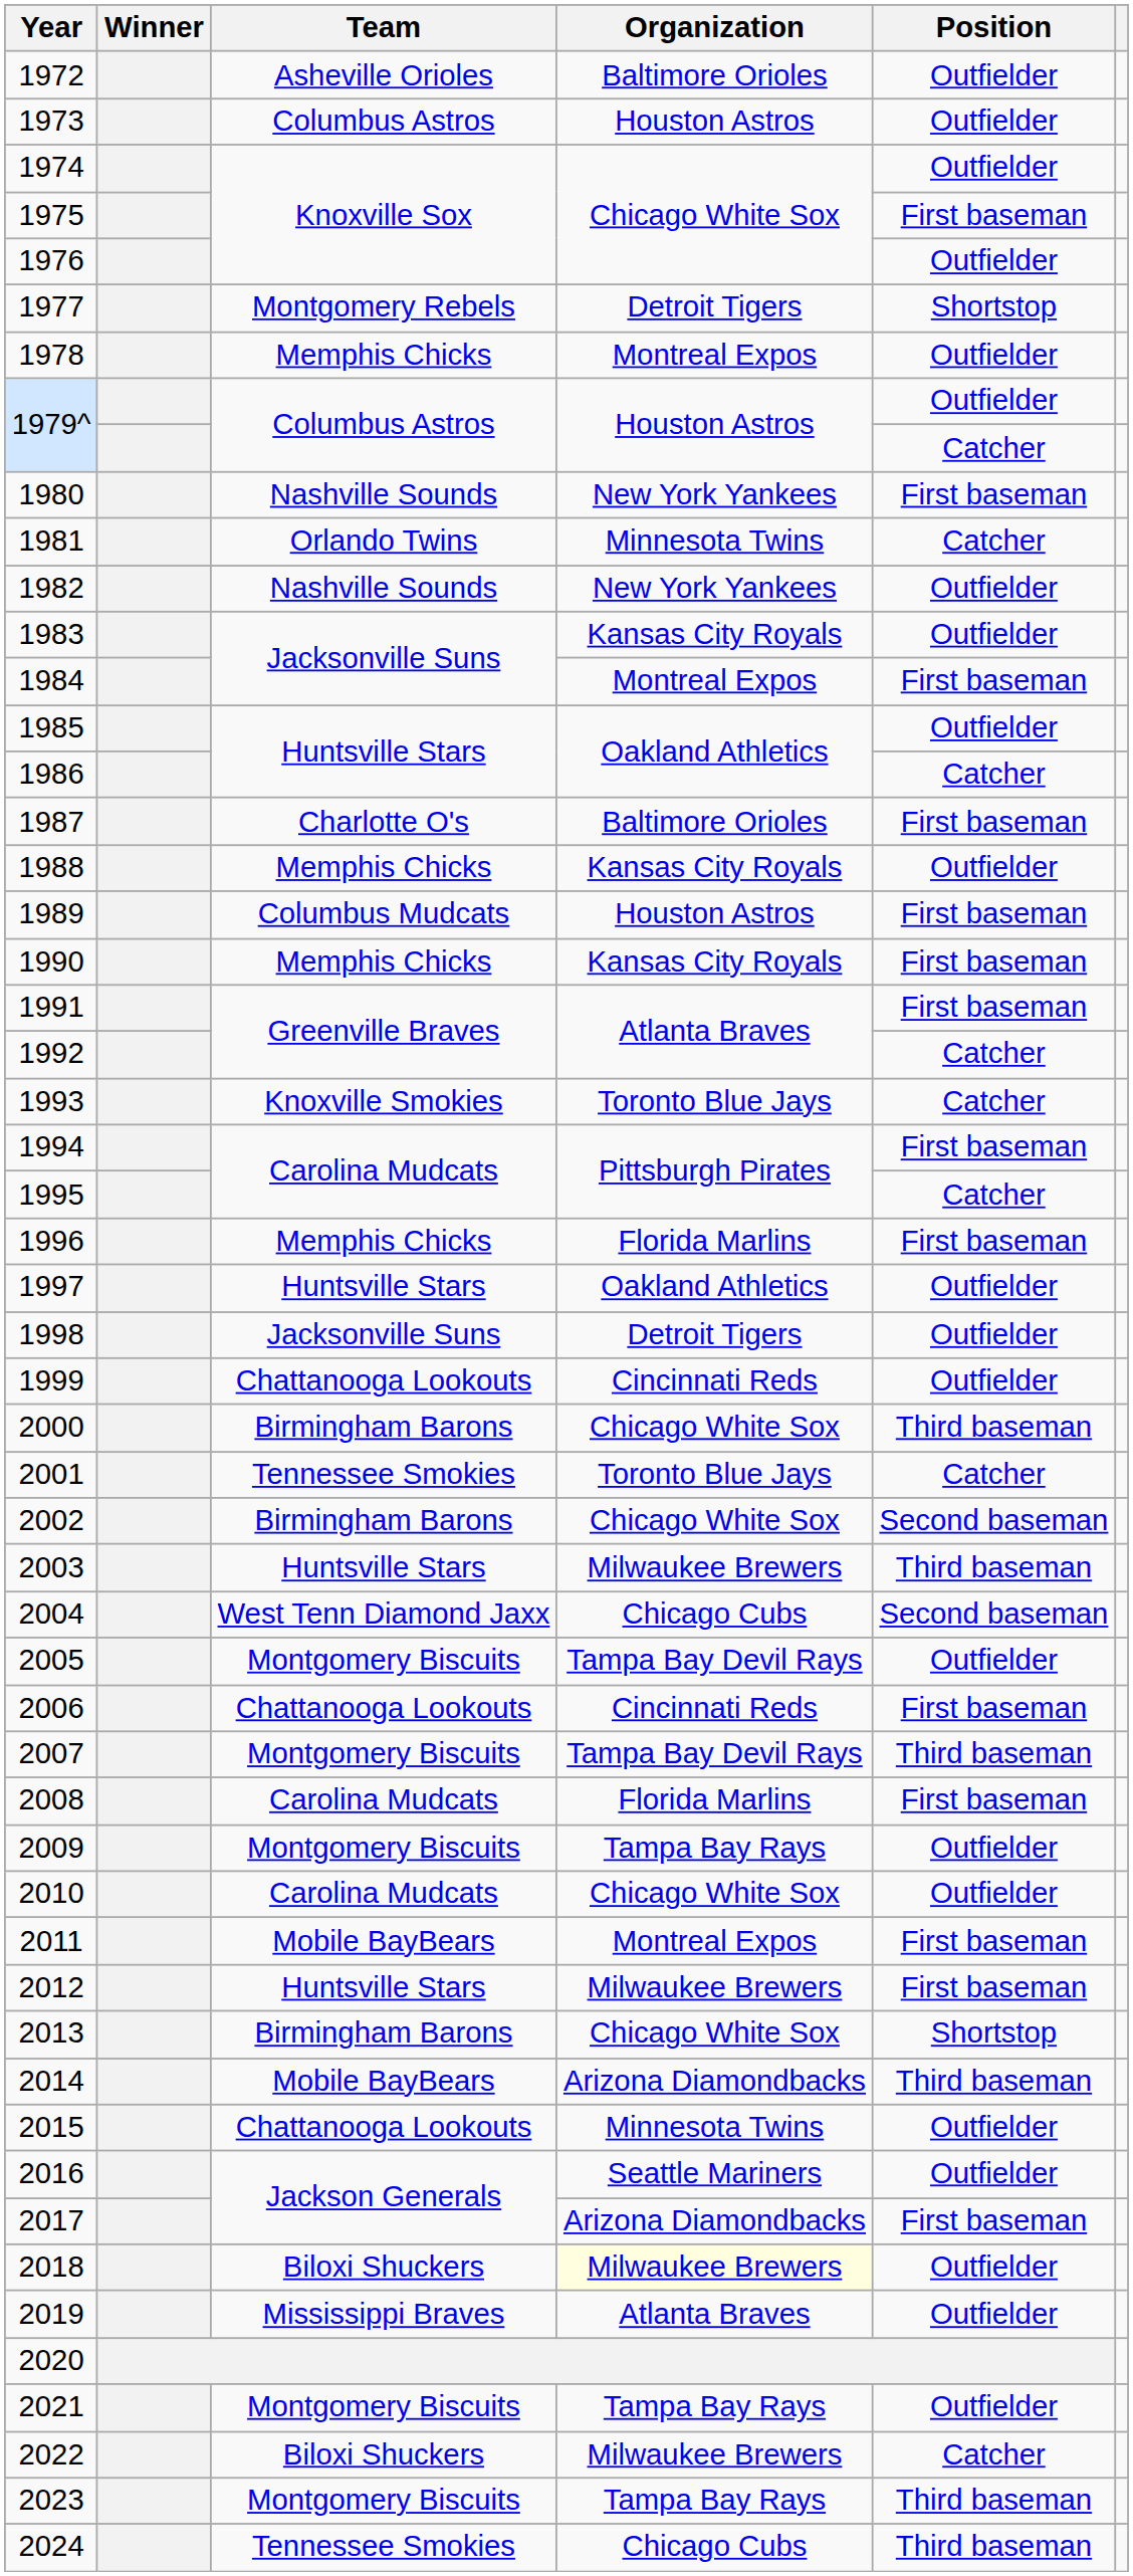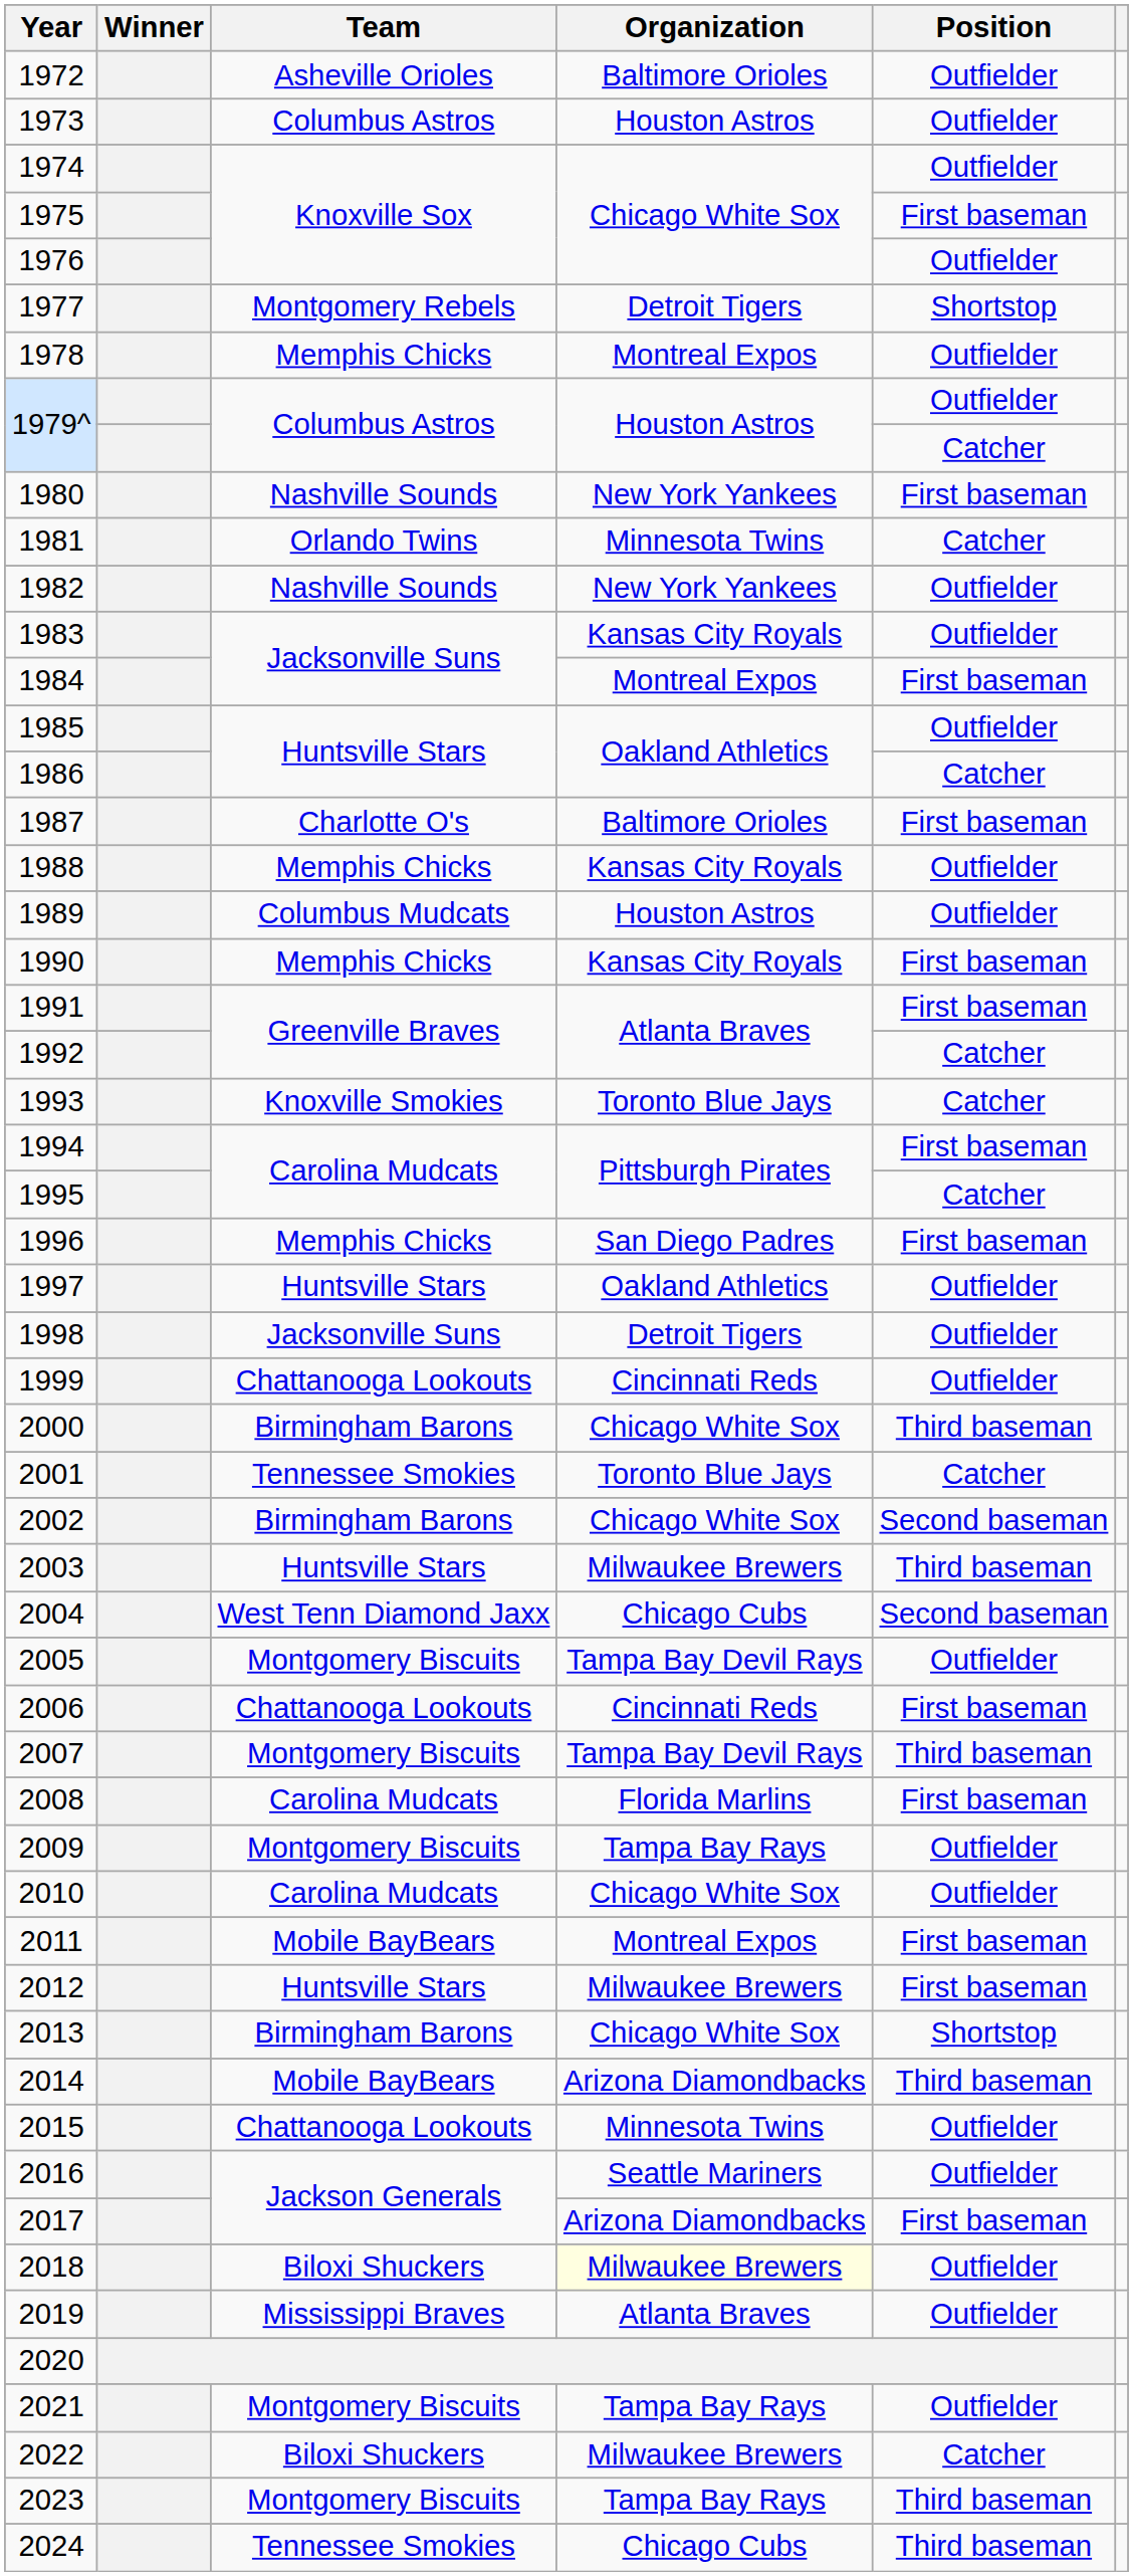 <table class="wikitable sortable plainrowheaders" style="text-align:center">
 <tr>
 <th scope="col">Year</th>
 <th scope="col">Winner</th>
 <th scope="col">Team</th>
 <th scope="col">Organization</th>
 <th scope="col">Position</th>
 <th scope="col" class="unsortable"></th>
 </tr>
 <tr>
 <td>1972</td>
 <th scope="row" style="text-align:center"></th>
 <td><a href='#'>Asheville Orioles</a></td>
 <td><a href='#'>Baltimore Orioles</a></td>
 <td><a href='#'>Outfielder</a></td>
 <td></td>
 </tr>
 <tr>
 <td>1973</td>
 <th scope="row" style="text-align:center"></th>
 <td><a href='#'>Columbus Astros</a></td>
 <td><a href='#'>Houston Astros</a></td>
 <td><a href='#'>Outfielder</a></td>
 <td></td>
 </tr>
 <tr>
 <td>1974</td>
 <th scope="row" style="text-align:center"></th>
 <td rowspan="3"><a href='#'>Knoxville Sox</a></td>
 <td rowspan="3"><a href='#'>Chicago White Sox</a></td>
 <td><a href='#'>Outfielder</a></td>
 <td></td>
 </tr>
 <tr>
 <td>1975</td>
 <th scope="row" style="text-align:center"></th>
 <td><a href='#'>First baseman</a></td>
 <td></td>
 </tr>
 <tr>
 <td>1976</td>
 <th scope="row" style="text-align:center"></th>
 <td><a href='#'>Outfielder</a></td>
 <td></td>
 </tr>
 <tr>
 <td>1977</td>
 <th scope="row" style="text-align:center"></th>
 <td><a href='#'>Montgomery Rebels</a></td>
 <td><a href='#'>Detroit Tigers</a></td>
 <td><a href='#'>Shortstop</a></td>
 <td></td>
 </tr>
 <tr>
 <td>1978</td>
 <th scope="row" style="text-align:center"></th>
 <td><a href='#'>Memphis Chicks</a></td>
 <td><a href='#'>Montreal Expos</a></td>
 <td><a href='#'>Outfielder</a></td>
 <td></td>
 </tr>
 <tr>
 <td style="background-color:#D0E7FF;" rowspan="2">1979^</td>
 <th scope="row" style="text-align:center"></th>
 <td rowspan="2"><a href='#'>Columbus Astros</a></td>
 <td rowspan="2"><a href='#'>Houston Astros</a></td>
 <td><a href='#'>Outfielder</a></td>
 <td></td>
 </tr>
 <tr>
 <th scope="row" style="text-align:center"></th>
 <td><a href='#'>Catcher</a></td>
 <td></td>
 </tr>
 <tr>
 <td>1980</td>
 <th scope="row" style="text-align:center"></th>
 <td><a href='#'>Nashville Sounds</a></td>
 <td><a href='#'>New York Yankees</a></td>
 <td><a href='#'>First baseman</a></td>
 <td></td>
 </tr>
 <tr>
 <td>1981</td>
 <th scope="row" style="text-align:center"></th>
 <td><a href='#'>Orlando Twins</a></td>
 <td><a href='#'>Minnesota Twins</a></td>
 <td><a href='#'>Catcher</a></td>
 <td></td>
 </tr>
 <tr>
 <td>1982</td>
 <th scope="row" style="text-align:center"></th>
 <td><a href='#'>Nashville Sounds</a></td>
 <td><a href='#'>New York Yankees</a></td>
 <td><a href='#'>Outfielder</a></td>
 <td></td>
 </tr>
 <tr>
 <td>1983</td>
 <th scope="row" style="text-align:center"></th>
 <td rowspan="2"><a href='#'>Jacksonville Suns</a></td>
 <td><a href='#'>Kansas City Royals</a></td>
 <td><a href='#'>Outfielder</a></td>
 <td></td>
 </tr>
 <tr>
 <td>1984</td>
 <th scope="row" style="text-align:center"></th>
 <td><a href='#'>Montreal Expos</a></td>
 <td><a href='#'>First baseman</a></td>
 <td></td>
 </tr>
 <tr>
 <td>1985</td>
 <th scope="row" style="text-align:center"></th>
 <td rowspan="2"><a href='#'>Huntsville Stars</a></td>
 <td rowspan="2"><a href='#'>Oakland Athletics</a></td>
 <td><a href='#'>Outfielder</a></td>
 <td></td>
 </tr>
 <tr>
 <td>1986</td>
 <th scope="row" style="text-align:center"></th>
 <td><a href='#'>Catcher</a></td>
 <td></td>
 </tr>
 <tr>
 <td>1987</td>
 <th scope="row" style="text-align:center"></th>
 <td><a href='#'>Charlotte O's</a></td>
 <td><a href='#'>Baltimore Orioles</a></td>
 <td><a href='#'>First baseman</a></td>
 <td></td>
 </tr>
 <tr>
 <td>1988</td>
 <th scope="row" style="text-align:center"></th>
 <td><a href='#'>Memphis Chicks</a></td>
 <td><a href='#'>Kansas City Royals</a></td>
 <td><a href='#'>Outfielder</a></td>
 <td></td>
 </tr>
 <tr>
 <td>1989</td>
 <th scope="row" style="text-align:center"></th>
 <td><a href='#'>Columbus Mudcats</a></td>
 <td><a href='#'>Houston Astros</a></td>
-<td><a href='#'>First baseman</a></td>
+<td><a href='#'>Outfielder</a></td>
 <td></td>
 </tr>
 <tr>
 <td>1990</td>
 <th scope="row" style="text-align:center"></th>
 <td><a href='#'>Memphis Chicks</a></td>
 <td><a href='#'>Kansas City Royals</a></td>
 <td><a href='#'>First baseman</a></td>
 <td></td>
 </tr>
 <tr>
 <td>1991</td>
 <th scope="row" style="text-align:center"></th>
 <td rowspan="2"><a href='#'>Greenville Braves</a></td>
 <td rowspan="2"><a href='#'>Atlanta Braves</a></td>
 <td><a href='#'>First baseman</a></td>
 <td></td>
 </tr>
 <tr>
 <td>1992</td>
 <th scope="row" style="text-align:center"></th>
 <td><a href='#'>Catcher</a></td>
 <td></td>
 </tr>
 <tr>
 <td>1993</td>
 <th scope="row" style="text-align:center"></th>
 <td><a href='#'>Knoxville Smokies</a></td>
 <td><a href='#'>Toronto Blue Jays</a></td>
 <td><a href='#'>Catcher</a></td>
 <td></td>
 </tr>
 <tr>
 <td>1994</td>
 <th scope="row" style="text-align:center"></th>
 <td rowspan="2"><a href='#'>Carolina Mudcats</a></td>
 <td rowspan="2"><a href='#'>Pittsburgh Pirates</a></td>
 <td><a href='#'>First baseman</a></td>
 <td></td>
 </tr>
 <tr>
 <td>1995</td>
 <th scope="row" style="text-align:center"></th>
 <td><a href='#'>Catcher</a></td>
 <td></td>
 </tr>
 <tr>
 <td>1996</td>
 <th scope="row" style="text-align:center"></th>
 <td><a href='#'>Memphis Chicks</a></td>
-<td><a href='#'>Florida Marlins</a></td>
+<td><a href='#'>San Diego Padres</a></td>
 <td><a href='#'>First baseman</a></td>
 <td></td>
 </tr>
 <tr>
 <td>1997</td>
 <th scope="row" style="text-align:center"></th>
 <td><a href='#'>Huntsville Stars</a></td>
 <td><a href='#'>Oakland Athletics</a></td>
 <td><a href='#'>Outfielder</a></td>
 <td></td>
 </tr>
 <tr>
 <td>1998</td>
 <th scope="row" style="text-align:center"></th>
 <td><a href='#'>Jacksonville Suns</a></td>
 <td><a href='#'>Detroit Tigers</a></td>
 <td><a href='#'>Outfielder</a></td>
 <td></td>
 </tr>
 <tr>
 <td>1999</td>
 <th scope="row" style="text-align:center"></th>
 <td><a href='#'>Chattanooga Lookouts</a></td>
 <td><a href='#'>Cincinnati Reds</a></td>
 <td><a href='#'>Outfielder</a></td>
 <td></td>
 </tr>
 <tr>
 <td>2000</td>
 <th scope="row" style="text-align:center"></th>
 <td><a href='#'>Birmingham Barons</a></td>
 <td><a href='#'>Chicago White Sox</a></td>
 <td><a href='#'>Third baseman</a></td>
 <td></td>
 </tr>
 <tr>
 <td>2001</td>
 <th scope="row" style="text-align:center"></th>
 <td><a href='#'>Tennessee Smokies</a></td>
 <td><a href='#'>Toronto Blue Jays</a></td>
 <td><a href='#'>Catcher</a></td>
 <td></td>
 </tr>
 <tr>
 <td>2002</td>
 <th scope="row" style="text-align:center"></th>
 <td><a href='#'>Birmingham Barons</a></td>
 <td><a href='#'>Chicago White Sox</a></td>
 <td><a href='#'>Second baseman</a></td>
 <td></td>
 </tr>
 <tr>
 <td>2003</td>
 <th scope="row" style="text-align:center"></th>
 <td><a href='#'>Huntsville Stars</a></td>
 <td><a href='#'>Milwaukee Brewers</a></td>
 <td><a href='#'>Third baseman</a></td>
 <td></td>
 </tr>
 <tr>
 <td>2004</td>
 <th scope="row" style="text-align:center"></th>
 <td><a href='#'>West Tenn Diamond Jaxx</a></td>
 <td><a href='#'>Chicago Cubs</a></td>
 <td><a href='#'>Second baseman</a></td>
 <td></td>
 </tr>
 <tr>
 <td>2005</td>
 <th scope="row" style="text-align:center"></th>
 <td><a href='#'>Montgomery Biscuits</a></td>
 <td><a href='#'>Tampa Bay Devil Rays</a></td>
 <td><a href='#'>Outfielder</a></td>
 <td></td>
 </tr>
 <tr>
 <td>2006</td>
 <th scope="row" style="text-align:center"></th>
 <td><a href='#'>Chattanooga Lookouts</a></td>
 <td><a href='#'>Cincinnati Reds</a></td>
 <td><a href='#'>First baseman</a></td>
 <td></td>
 </tr>
 <tr>
 <td>2007</td>
 <th scope="row" style="text-align:center"></th>
 <td><a href='#'>Montgomery Biscuits</a></td>
 <td><a href='#'>Tampa Bay Devil Rays</a></td>
 <td><a href='#'>Third baseman</a></td>
 <td></td>
 </tr>
 <tr>
 <td>2008</td>
 <th scope="row" style="text-align:center"></th>
 <td><a href='#'>Carolina Mudcats</a></td>
 <td><a href='#'>Florida Marlins</a></td>
 <td><a href='#'>First baseman</a></td>
 <td></td>
 </tr>
 <tr>
 <td>2009</td>
 <th scope="row" style="text-align:center"></th>
 <td><a href='#'>Montgomery Biscuits</a></td>
 <td><a href='#'>Tampa Bay Rays</a></td>
 <td><a href='#'>Outfielder</a></td>
 <td></td>
 </tr>
 <tr>
 <td>2010</td>
 <th scope="row" style="text-align:center"></th>
 <td><a href='#'>Carolina Mudcats</a></td>
 <td><a href='#'>Chicago White Sox</a></td>
 <td><a href='#'>Outfielder</a></td>
 <td></td>
 </tr>
 <tr>
 <td>2011</td>
 <th scope="row" style="text-align:center"></th>
 <td><a href='#'>Mobile BayBears</a></td>
 <td><a href='#'>Montreal Expos</a></td>
 <td><a href='#'>First baseman</a></td>
 <td></td>
 </tr>
 <tr>
 <td>2012</td>
 <th scope="row" style="text-align:center"></th>
 <td><a href='#'>Huntsville Stars</a></td>
 <td><a href='#'>Milwaukee Brewers</a></td>
 <td><a href='#'>First baseman</a></td>
 <td></td>
 </tr>
 <tr>
 <td>2013</td>
 <th scope="row" style="text-align:center"></th>
 <td><a href='#'>Birmingham Barons</a></td>
 <td><a href='#'>Chicago White Sox</a></td>
 <td><a href='#'>Shortstop</a></td>
 <td></td>
 </tr>
 <tr>
 <td>2014</td>
 <th scope="row" style="text-align:center"></th>
 <td><a href='#'>Mobile BayBears</a></td>
 <td><a href='#'>Arizona Diamondbacks</a></td>
 <td><a href='#'>Third baseman</a></td>
 <td></td>
 </tr>
 <tr>
 <td>2015</td>
 <th scope="row" style="text-align:center"></th>
 <td><a href='#'>Chattanooga Lookouts</a></td>
 <td><a href='#'>Minnesota Twins</a></td>
 <td><a href='#'>Outfielder</a></td>
 <td></td>
 </tr>
 <tr>
 <td>2016</td>
 <th scope="row" style="text-align:center"></th>
 <td rowspan="2"><a href='#'>Jackson Generals</a></td>
 <td><a href='#'>Seattle Mariners</a></td>
 <td><a href='#'>Outfielder</a></td>
 <td></td>
 </tr>
 <tr>
 <td>2017</td>
 <th scope="row" style="text-align:center"></th>
 <td><a href='#'>Arizona Diamondbacks</a></td>
 <td><a href='#'>First baseman</a></td>
 <td></td>
 </tr>
 <tr>
 <td>2018</td>
 <th scope="row" style="text-align:center"></th>
 <td><a href='#'>Biloxi Shuckers</a></td>
 <td style="background: lightyellow;"><a href='#'>Milwaukee Brewers</a></td>
 <td><a href='#'>Outfielder</a></td>
 <td></td>
 </tr>
 <tr>
 <td>2019</td>
 <th scope="row" style="text-align:center"></th>
 <td><a href='#'>Mississippi Braves</a></td>
 <td><a href='#'>Atlanta Braves</a></td>
 <td><a href='#'>Outfielder</a></td>
 <td></td>
 </tr>
 <tr>
 <td>2020</td>
 <th scope="row" style="text-align:center" colspan="4"></th>
 <td></td>
 </tr>
 <tr>
 <td>2021</td>
 <th scope="row" style="text-align:center"></th>
 <td><a href='#'>Montgomery Biscuits</a></td>
 <td><a href='#'>Tampa Bay Rays</a></td>
 <td><a href='#'>Outfielder</a></td>
 <td></td>
 </tr>
 <tr>
 <td>2022</td>
 <th scope="row" style="text-align:center"></th>
 <td><a href='#'>Biloxi Shuckers</a></td>
 <td><a href='#'>Milwaukee Brewers</a></td>
 <td><a href='#'>Catcher</a></td>
 <td></td>
 </tr>
 <tr>
 <td>2023</td>
 <th scope="row" style="text-align:center"></th>
 <td><a href='#'>Montgomery Biscuits</a></td>
 <td><a href='#'>Tampa Bay Rays</a></td>
 <td><a href='#'>Third baseman</a></td>
 <td></td>
 </tr>
 <tr>
 <td>2024</td>
 <th scope="row" style="text-align:center"></th>
 <td><a href='#'>Tennessee Smokies</a></td>
 <td><a href='#'>Chicago Cubs</a></td>
 <td><a href='#'>Third baseman</a></td>
 <td></td>
 </tr>
 </table>
